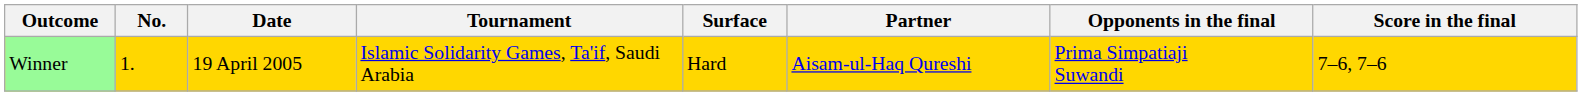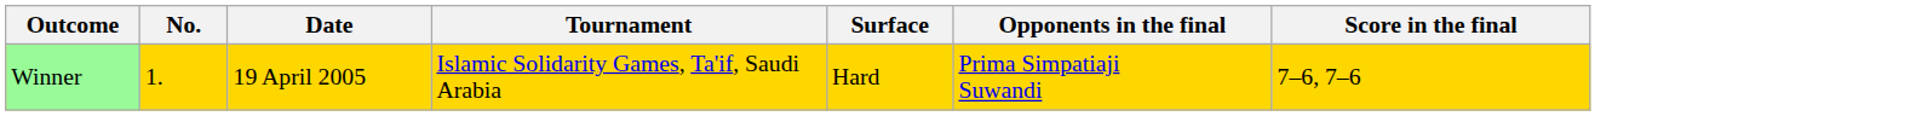 <table class="sortable wikitable" style=font-size:97%>
 <tr>
 <th width=80>Outcome</th>
 <th width=50>No.</th>
 <th width=125>Date</th>
 <th width=250>Tournament</th>
 <th width=75>Surface</th>
-<th width=200>Partner</th>
 <th width=200>Opponents in the final</th>
 <th width=200>Score in the final</th>
 </tr>
 <tr bgcolor=gold>
 <td bgcolor=98FB98>Winner</td>
 <td>1.</td>
 <td>19 April 2005</td>
 <td><a href='#'>Islamic Solidarity Games</a>, <a href='#'>Ta'if</a>, Saudi Arabia</td>
 <td>Hard</td>
-<td> <a href='#'>Aisam-ul-Haq Qureshi</a></td>
 <td> <a href='#'>Prima Simpatiaji</a> <br>  <a href='#'>Suwandi</a></td>
 <td>7–6, 7–6</td>
 </tr>
 </table>
